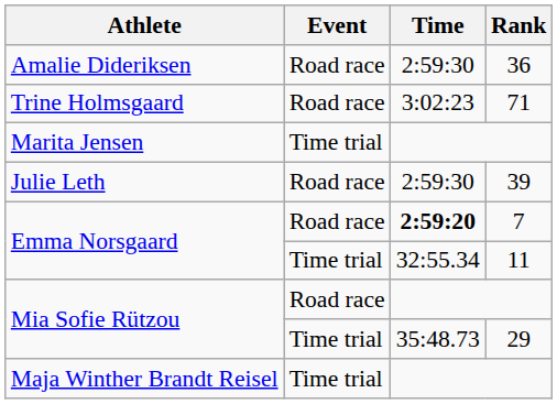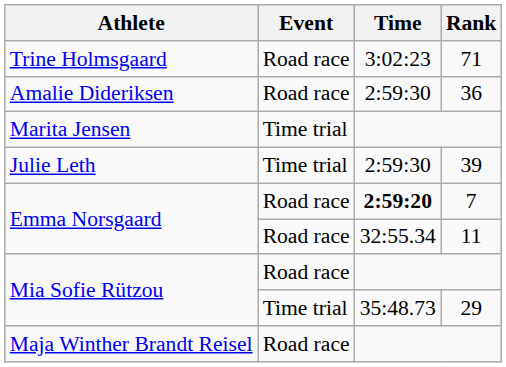 <table class="wikitable" style="font-size:90%">
 <tr>
 <th>Athlete</th>
 <th>Event</th>
 <th>Time</th>
 <th>Rank</th>
 </tr>
 <tr align=center>
+<td align=left><a href='#'>Trine Holmsgaard</a></td>
+<td align=left>Road race</td>
+<td>3:02:23</td>
+<td>71</td>
+</tr>
+<tr align=center>
 <td align=left><a href='#'>Amalie Dideriksen</a></td>
 <td align=left>Road race</td>
 <td>2:59:30</td>
 <td>36</td>
-</tr>
-<tr align=center>
-<td align=left><a href='#'>Trine Holmsgaard</a></td>
-<td align=left>Road race</td>
-<td>3:02:23</td>
-<td>71</td>
 </tr>
 <tr align=center>
 <td align=left><a href='#'>Marita Jensen</a></td>
 <td align=left>Time trial</td>
 <td colspan=2></td>
 </tr>
 <tr align=center>
 <td align=left><a href='#'>Julie Leth</a></td>
-<td align=left>Road race</td>
+<td align=left>Time trial</td>
 <td>2:59:30</td>
 <td>39</td>
 </tr>
 <tr align=center>
 <td align=left rowspan=2><a href='#'>Emma Norsgaard</a></td>
 <td align=left>Road race</td>
 <td><strong>2:59:20</strong></td>
 <td>7</td>
 </tr>
 <tr align=center>
-<td align=left>Time trial</td>
+<td align=left>Road race</td>
 <td>32:55.34</td>
 <td>11</td>
 </tr>
 <tr align=center>
 <td align=left rowspan=2><a href='#'>Mia Sofie Rützou</a></td>
 <td align=left>Road race</td>
 <td colspan=2></td>
 </tr>
 <tr align=center>
 <td align=left>Time trial</td>
 <td>35:48.73</td>
 <td>29</td>
 </tr>
 <tr align=center>
 <td align=left><a href='#'>Maja Winther Brandt Reisel</a></td>
-<td align=left>Time trial</td>
+<td align=left>Road race</td>
 <td colspan=2></td>
 </tr>
 </table>
